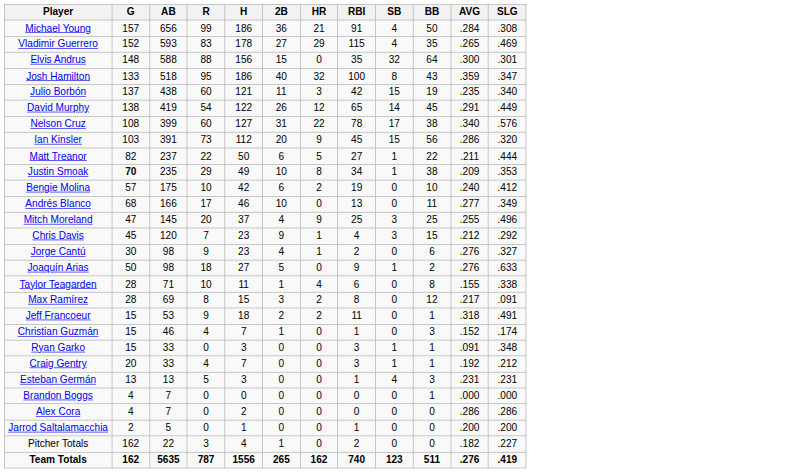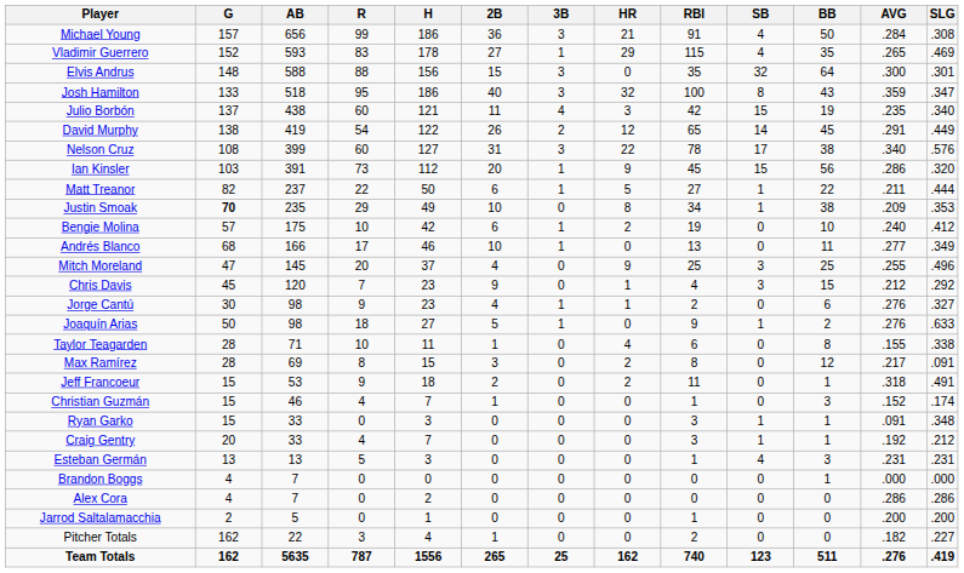 <table class=wikitable style="text-align:center">
 <tr>
 <th bgcolor=#DDDDFF; width="20%">Player</th>
 <th bgcolor=#DDDDFF; width="7%">G</th>
 <th bgcolor=#DDDDFF; width="7%">AB</th>
 <th bgcolor=#DDDDFF; width="7%">R</th>
 <th bgcolor=#DDDDFF; width="7%">H</th>
 <th bgcolor=#DDDDFF; width="7%">2B</th>
+<th bgcolor=#DDDDFF; width="7%">3B</th>
 <th bgcolor=#DDDDFF; width="7%">HR</th>
 <th bgcolor=#DDDDFF; width="7%">RBI</th>
 <th bgcolor=#DDDDFF; width="7%">SB</th>
 <th bgcolor=#DDDDFF; width="7%">BB</th>
 <th bgcolor=#DDDDFF; width="7%">AVG</th>
 <th bgcolor=#DDDDFF; width="7%">SLG</th>
 </tr>
 <tr>
 <td><a href='#'>Michael Young</a></td>
 <td>157</td>
 <td>656</td>
 <td>99</td>
 <td>186</td>
 <td>36</td>
+<td>3</td>
 <td>21</td>
 <td>91</td>
 <td>4</td>
 <td>50</td>
 <td>.284</td>
 <td>.308</td>
 </tr>
 <tr>
 <td><a href='#'>Vladimir Guerrero</a></td>
 <td>152</td>
 <td>593</td>
 <td>83</td>
 <td>178</td>
 <td>27</td>
+<td>1</td>
 <td>29</td>
 <td>115</td>
 <td>4</td>
 <td>35</td>
 <td>.265</td>
 <td>.469</td>
 </tr>
 <tr>
 <td><a href='#'>Elvis Andrus</a></td>
 <td>148</td>
 <td>588</td>
 <td>88</td>
 <td>156</td>
 <td>15</td>
+<td>3</td>
 <td>0</td>
 <td>35</td>
 <td>32</td>
 <td>64</td>
 <td>.300</td>
 <td>.301</td>
 </tr>
 <tr>
 <td><a href='#'>Josh Hamilton</a></td>
 <td>133</td>
 <td>518</td>
 <td>95</td>
 <td>186</td>
 <td>40</td>
+<td>3</td>
 <td>32</td>
 <td>100</td>
 <td>8</td>
 <td>43</td>
 <td>.359</td>
 <td>.347</td>
 </tr>
 <tr>
 <td><a href='#'>Julio Borbón</a></td>
 <td>137</td>
 <td>438</td>
 <td>60</td>
 <td>121</td>
 <td>11</td>
+<td>4</td>
 <td>3</td>
 <td>42</td>
 <td>15</td>
 <td>19</td>
 <td>.235</td>
 <td>.340</td>
 </tr>
 <tr>
 <td><a href='#'>David Murphy</a></td>
 <td>138</td>
 <td>419</td>
 <td>54</td>
 <td>122</td>
 <td>26</td>
+<td>2</td>
 <td>12</td>
 <td>65</td>
 <td>14</td>
 <td>45</td>
 <td>.291</td>
 <td>.449</td>
 </tr>
 <tr>
 <td><a href='#'>Nelson Cruz</a></td>
 <td>108</td>
 <td>399</td>
 <td>60</td>
 <td>127</td>
 <td>31</td>
+<td>3</td>
 <td>22</td>
 <td>78</td>
 <td>17</td>
 <td>38</td>
 <td>.340</td>
 <td>.576</td>
 </tr>
 <tr>
 <td><a href='#'>Ian Kinsler</a></td>
 <td>103</td>
 <td>391</td>
 <td>73</td>
 <td>112</td>
 <td>20</td>
+<td>1</td>
 <td>9</td>
 <td>45</td>
 <td>15</td>
 <td>56</td>
 <td>.286</td>
 <td>.320</td>
 </tr>
 <tr>
 <td><a href='#'>Matt Treanor</a></td>
 <td>82</td>
 <td>237</td>
 <td>22</td>
 <td>50</td>
 <td>6</td>
+<td>1</td>
 <td>5</td>
 <td>27</td>
 <td>1</td>
 <td>22</td>
 <td>.211</td>
 <td>.444</td>
 </tr>
 <tr>
 <td><a href='#'>Justin Smoak</a></td>
 <td><strong>70</strong></td>
 <td>235</td>
 <td>29</td>
 <td>49</td>
 <td>10</td>
+<td>0</td>
 <td>8</td>
 <td>34</td>
 <td>1</td>
 <td>38</td>
 <td>.209</td>
 <td>.353</td>
 </tr>
 <tr>
 <td><a href='#'>Bengie Molina</a></td>
 <td>57</td>
 <td>175</td>
 <td>10</td>
 <td>42</td>
 <td>6</td>
+<td>1</td>
 <td>2</td>
 <td>19</td>
 <td>0</td>
 <td>10</td>
 <td>.240</td>
 <td>.412</td>
 </tr>
 <tr>
 <td><a href='#'>Andrés Blanco</a></td>
 <td>68</td>
 <td>166</td>
 <td>17</td>
 <td>46</td>
 <td>10</td>
+<td>1</td>
 <td>0</td>
 <td>13</td>
 <td>0</td>
 <td>11</td>
 <td>.277</td>
 <td>.349</td>
 </tr>
 <tr>
 <td><a href='#'>Mitch Moreland</a></td>
 <td>47</td>
 <td>145</td>
 <td>20</td>
 <td>37</td>
 <td>4</td>
+<td>0</td>
 <td>9</td>
 <td>25</td>
 <td>3</td>
 <td>25</td>
 <td>.255</td>
 <td>.496</td>
 </tr>
 <tr>
 <td><a href='#'>Chris Davis</a></td>
 <td>45</td>
 <td>120</td>
 <td>7</td>
 <td>23</td>
 <td>9</td>
+<td>0</td>
 <td>1</td>
 <td>4</td>
 <td>3</td>
 <td>15</td>
 <td>.212</td>
 <td>.292</td>
 </tr>
 <tr>
 <td><a href='#'>Jorge Cantú</a></td>
 <td>30</td>
 <td>98</td>
 <td>9</td>
 <td>23</td>
 <td>4</td>
 <td>1</td>
+<td>1</td>
 <td>2</td>
 <td>0</td>
 <td>6</td>
 <td>.276</td>
 <td>.327</td>
 </tr>
 <tr>
 <td><a href='#'>Joaquín Arias</a></td>
 <td>50</td>
 <td>98</td>
 <td>18</td>
 <td>27</td>
 <td>5</td>
+<td>1</td>
 <td>0</td>
 <td>9</td>
 <td>1</td>
 <td>2</td>
 <td>.276</td>
 <td>.633</td>
 </tr>
 <tr>
 <td><a href='#'>Taylor Teagarden</a></td>
 <td>28</td>
 <td>71</td>
 <td>10</td>
 <td>11</td>
 <td>1</td>
+<td>0</td>
 <td>4</td>
 <td>6</td>
 <td>0</td>
 <td>8</td>
 <td>.155</td>
 <td>.338</td>
 </tr>
 <tr>
 <td><a href='#'>Max Ramírez</a></td>
 <td>28</td>
 <td>69</td>
 <td>8</td>
 <td>15</td>
 <td>3</td>
+<td>0</td>
 <td>2</td>
 <td>8</td>
 <td>0</td>
 <td>12</td>
 <td>.217</td>
 <td>.091</td>
 </tr>
 <tr>
 <td><a href='#'>Jeff Francoeur</a></td>
 <td>15</td>
 <td>53</td>
 <td>9</td>
 <td>18</td>
 <td>2</td>
+<td>0</td>
 <td>2</td>
 <td>11</td>
 <td>0</td>
 <td>1</td>
 <td>.318</td>
 <td>.491</td>
 </tr>
 <tr>
 <td><a href='#'>Christian Guzmán</a></td>
 <td>15</td>
 <td>46</td>
 <td>4</td>
 <td>7</td>
 <td>1</td>
 <td>0</td>
+<td>0</td>
 <td>1</td>
 <td>0</td>
 <td>3</td>
 <td>.152</td>
 <td>.174</td>
 </tr>
 <tr>
 <td><a href='#'>Ryan Garko</a></td>
 <td>15</td>
 <td>33</td>
 <td>0</td>
 <td>3</td>
+<td>0</td>
 <td>0</td>
 <td>0</td>
 <td>3</td>
 <td>1</td>
 <td>1</td>
 <td>.091</td>
 <td>.348</td>
 </tr>
 <tr>
 <td><a href='#'>Craig Gentry</a></td>
 <td>20</td>
 <td>33</td>
 <td>4</td>
 <td>7</td>
 <td>0</td>
 <td>0</td>
+<td>0</td>
 <td>3</td>
 <td>1</td>
 <td>1</td>
 <td>.192</td>
 <td>.212</td>
 </tr>
 <tr>
 <td><a href='#'>Esteban Germán</a></td>
 <td>13</td>
 <td>13</td>
 <td>5</td>
 <td>3</td>
 <td>0</td>
 <td>0</td>
+<td>0</td>
 <td>1</td>
 <td>4</td>
 <td>3</td>
 <td>.231</td>
 <td>.231</td>
 </tr>
 <tr>
 <td><a href='#'>Brandon Boggs</a></td>
 <td>4</td>
 <td>7</td>
+<td>0</td>
 <td>0</td>
 <td>0</td>
 <td>0</td>
 <td>0</td>
 <td>0</td>
 <td>0</td>
 <td>1</td>
 <td>.000</td>
 <td>.000</td>
 </tr>
 <tr>
 <td><a href='#'>Alex Cora</a></td>
 <td>4</td>
 <td>7</td>
 <td>0</td>
 <td>2</td>
 <td>0</td>
 <td>0</td>
 <td>0</td>
 <td>0</td>
 <td>0</td>
+<td>0</td>
 <td>.286</td>
 <td>.286</td>
 </tr>
 <tr>
 <td><a href='#'>Jarrod Saltalamacchia</a></td>
 <td>2</td>
 <td>5</td>
 <td>0</td>
 <td>1</td>
+<td>0</td>
 <td>0</td>
 <td>0</td>
 <td>1</td>
 <td>0</td>
 <td>0</td>
 <td>.200</td>
 <td>.200</td>
 </tr>
 <tr>
 <td>Pitcher Totals</td>
 <td>162</td>
 <td>22</td>
 <td>3</td>
 <td>4</td>
 <td>1</td>
 <td>0</td>
+<td>0</td>
 <td>2</td>
 <td>0</td>
 <td>0</td>
 <td>.182</td>
 <td>.227</td>
 </tr>
 <tr>
 <td><strong>Team Totals</strong></td>
 <td><strong>162</strong></td>
 <td><strong>5635</strong></td>
 <td><strong>787</strong></td>
 <td><strong>1556</strong></td>
 <td><strong>265</strong></td>
+<td><strong>25</strong></td>
 <td><strong>162</strong></td>
 <td><strong>740</strong></td>
 <td><strong>123</strong></td>
 <td><strong>511</strong></td>
 <td><strong>.276</strong></td>
 <td><strong>.419</strong></td>
 </tr>
 </table>
